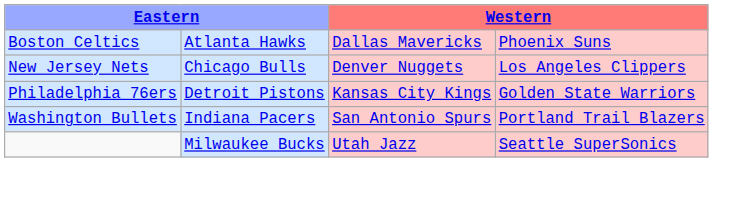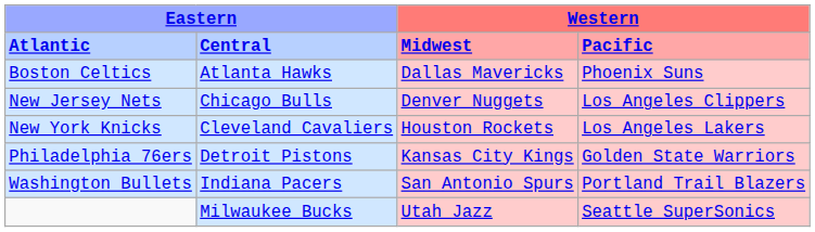 <table class="wikitable">
 <tr>
 <th colspan="2" style="background-color: #99A8FF;"><a href='#'>Eastern</a></th>
 <th colspan="2" style="background-color: #FF7B77;"><a href='#'>Western</a></th>
+</tr>
+<tr>
+<td style="background-color: #B7D0FF;"><strong><a href='#'>Atlantic</a></strong></td>
+<td style="background-color: #B7D0FF;"><strong><a href='#'>Central</a></strong></td>
+<td style="background-color: #FFA7A7;"><strong><a href='#'>Midwest</a></strong></td>
+<td style="background-color: #FFA7A7;"><strong><a href='#'>Pacific</a></strong></td>
 </tr>
 <tr>
 <td style="background-color: #D0E7FF;"><a href='#'>Boston Celtics</a></td>
 <td style="background-color: #D0E7FF;"><a href='#'>Atlanta Hawks</a></td>
 <td style="background-color: #FFCCCC;"><a href='#'>Dallas Mavericks</a></td>
 <td style="background-color: #FFCCCC;"><a href='#'>Phoenix Suns</a></td>
 </tr>
 <tr>
 <td style="background-color: #D0E7FF;"><a href='#'>New Jersey Nets</a></td>
 <td style="background-color: #D0E7FF;"><a href='#'>Chicago Bulls</a></td>
 <td style="background-color: #FFCCCC;"><a href='#'>Denver Nuggets</a></td>
 <td style="background-color: #FFCCCC;"><a href='#'>Los Angeles Clippers</a></td>
+</tr>
+<tr>
+<td style="background-color: #D0E7FF;"><a href='#'>New York Knicks</a></td>
+<td style="background-color: #D0E7FF;"><a href='#'>Cleveland Cavaliers</a></td>
+<td style="background-color: #FFCCCC;"><a href='#'>Houston Rockets</a></td>
+<td style="background-color: #FFCCCC;"><a href='#'>Los Angeles Lakers</a></td>
 </tr>
 <tr>
 <td style="background-color: #D0E7FF;"><a href='#'>Philadelphia 76ers</a></td>
 <td style="background-color: #D0E7FF;"><a href='#'>Detroit Pistons</a></td>
 <td style="background-color: #FFCCCC;"><a href='#'>Kansas City Kings</a></td>
 <td style="background-color: #FFCCCC;"><a href='#'>Golden State Warriors</a></td>
 </tr>
 <tr>
 <td style="background-color: #D0E7FF;"><a href='#'>Washington Bullets</a></td>
 <td style="background-color: #D0E7FF;"><a href='#'>Indiana Pacers</a></td>
 <td style="background-color: #FFCCCC;"><a href='#'>San Antonio Spurs</a></td>
 <td style="background-color: #FFCCCC;"><a href='#'>Portland Trail Blazers</a></td>
 </tr>
 <tr>
 <td> </td>
 <td style="background-color: #D0E7FF;"><a href='#'>Milwaukee Bucks</a></td>
 <td style="background-color: #FFCCCC;"><a href='#'>Utah Jazz</a></td>
 <td style="background-color: #FFCCCC;"><a href='#'>Seattle SuperSonics</a></td>
 </tr>
 </table>
